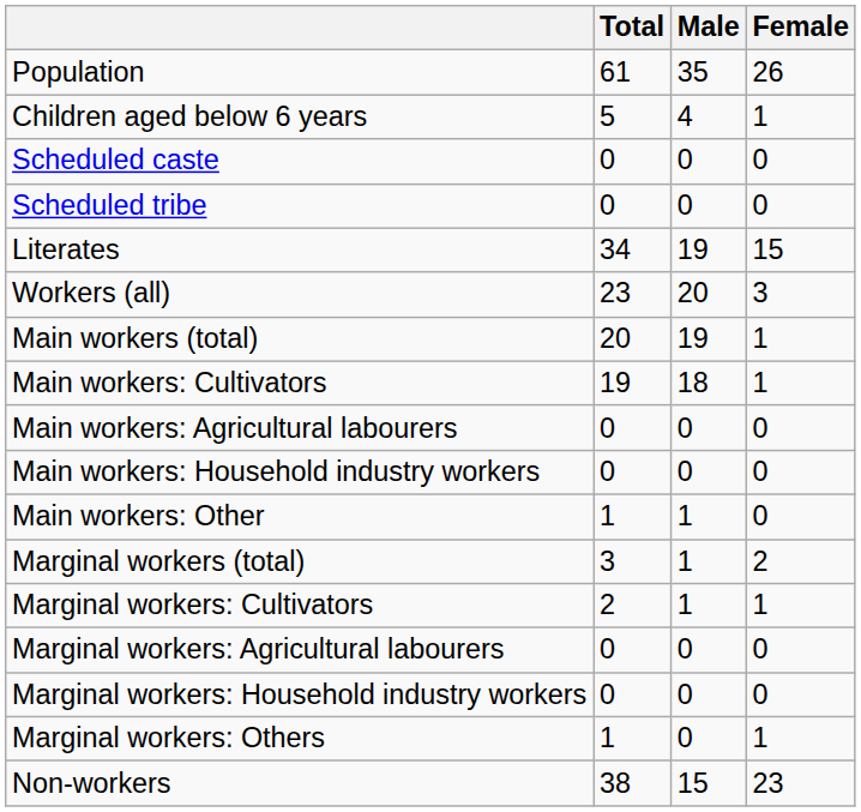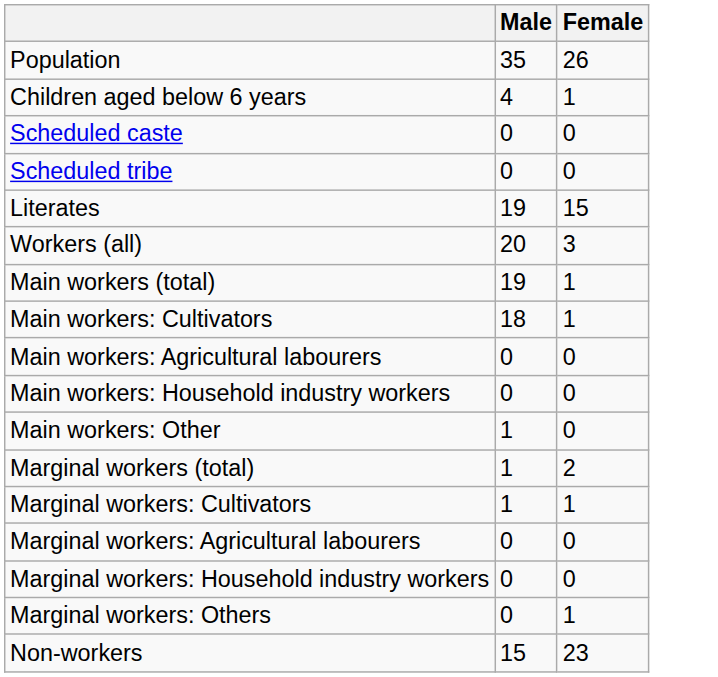 <table class="wikitable sortable">
 <tr>
 <th></th>
-<th>Total</th>
 <th>Male</th>
 <th>Female</th>
 </tr>
 <tr>
 <td>Population</td>
-<td>61</td>
 <td>35</td>
 <td>26</td>
 </tr>
 <tr>
 <td>Children aged below 6 years</td>
-<td>5</td>
 <td>4</td>
 <td>1</td>
 </tr>
 <tr>
 <td><a href='#'>Scheduled caste</a></td>
 <td>0</td>
 <td>0</td>
-<td>0</td>
 </tr>
 <tr>
 <td><a href='#'>Scheduled tribe</a></td>
 <td>0</td>
 <td>0</td>
-<td>0</td>
 </tr>
 <tr>
 <td>Literates</td>
-<td>34</td>
 <td>19</td>
 <td>15</td>
 </tr>
 <tr>
 <td>Workers (all)</td>
-<td>23</td>
 <td>20</td>
 <td>3</td>
 </tr>
 <tr>
 <td>Main workers (total)</td>
-<td>20</td>
 <td>19</td>
 <td>1</td>
 </tr>
 <tr>
 <td>Main workers: Cultivators</td>
-<td>19</td>
 <td>18</td>
 <td>1</td>
 </tr>
 <tr>
 <td>Main workers: Agricultural labourers</td>
 <td>0</td>
 <td>0</td>
-<td>0</td>
 </tr>
 <tr>
 <td>Main workers: Household industry workers</td>
-<td>0</td>
 <td>0</td>
 <td>0</td>
 </tr>
 <tr>
 <td>Main workers: Other</td>
 <td>1</td>
-<td>1</td>
 <td>0</td>
 </tr>
 <tr>
 <td>Marginal workers (total)</td>
-<td>3</td>
 <td>1</td>
 <td>2</td>
 </tr>
 <tr>
 <td>Marginal workers: Cultivators</td>
-<td>2</td>
 <td>1</td>
 <td>1</td>
 </tr>
 <tr>
 <td>Marginal workers: Agricultural labourers</td>
 <td>0</td>
 <td>0</td>
-<td>0</td>
 </tr>
 <tr>
 <td>Marginal workers: Household industry workers</td>
 <td>0</td>
 <td>0</td>
-<td>0</td>
 </tr>
 <tr>
 <td>Marginal workers: Others</td>
-<td>1</td>
 <td>0</td>
 <td>1</td>
 </tr>
 <tr>
 <td>Non-workers</td>
-<td>38</td>
 <td>15</td>
 <td>23</td>
 </tr>
 </table>
